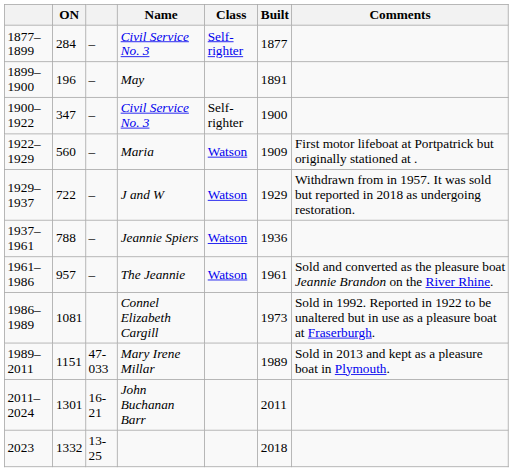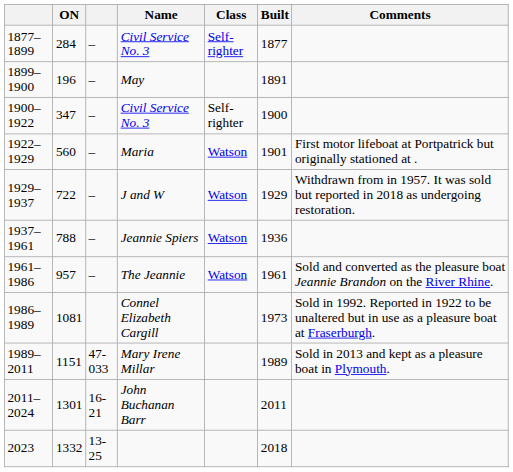 <table class="wikitable sortable">
 <tr>
 <th></th>
 <th>ON</th>
 <th></th>
 <th>Name</th>
 <th>Class</th>
 <th>Built</th>
 <th class=unsortable>Comments</th>
 </tr>
 <tr>
 <td>1877–1899</td>
 <td>284</td>
 <td>–</td>
 <td><em><a href='#'>Civil Service No. 3</a></em></td>
 <td><a href='#'>Self-righter</a></td>
 <td>1877</td>
 <td></td>
 </tr>
 <tr>
 <td>1899–1900</td>
 <td>196</td>
 <td>–</td>
 <td><em>May</em></td>
 <td></td>
 <td>1891</td>
 <td></td>
 </tr>
 <tr>
 <td>1900–1922</td>
 <td>347</td>
 <td>–</td>
 <td><em><a href='#'>Civil Service No. 3</a></em></td>
 <td>Self-righter</td>
 <td>1900</td>
 <td></td>
 </tr>
 <tr>
 <td>1922–1929</td>
 <td>560</td>
 <td>–</td>
 <td><em>Maria</em></td>
 <td><a href='#'>Watson</a></td>
-<td>1909</td>
+<td>1901</td>
 <td>First motor lifeboat at Portpatrick but originally stationed at .</td>
 </tr>
 <tr>
 <td>1929–1937</td>
 <td>722</td>
 <td>–</td>
 <td><em>J and W</em></td>
 <td><a href='#'>Watson</a></td>
 <td>1929</td>
 <td>Withdrawn from  in 1957. It was sold but reported in 2018 as undergoing restoration.</td>
 </tr>
 <tr>
 <td>1937–1961</td>
 <td>788</td>
 <td>–</td>
 <td><em>Jeannie Spiers</em></td>
 <td><a href='#'>Watson</a></td>
 <td>1936</td>
 <td></td>
 </tr>
 <tr>
 <td>1961–1986</td>
 <td>957</td>
 <td>–</td>
 <td><em>The Jeannie</em></td>
 <td><a href='#'>Watson</a></td>
 <td>1961</td>
 <td>Sold and converted as the pleasure boat <em>Jeannie Brandon</em> on the <a href='#'>River Rhine</a>.</td>
 </tr>
 <tr>
 <td>1986–1989</td>
 <td>1081</td>
 <td></td>
 <td><em>Connel Elizabeth Cargill</em></td>
 <td></td>
 <td>1973</td>
 <td>Sold in 1992. Reported in 1922 to be unaltered but in use as a pleasure boat at <a href='#'>Fraserburgh</a>.</td>
 </tr>
 <tr>
 <td>1989–2011</td>
 <td>1151</td>
 <td>47-033</td>
 <td><em>Mary Irene Millar</em></td>
 <td></td>
 <td>1989</td>
 <td>Sold in 2013 and kept as a pleasure boat in <a href='#'>Plymouth</a>.</td>
 </tr>
 <tr>
 <td>2011–2024</td>
 <td>1301</td>
 <td>16-21</td>
 <td><em>John Buchanan Barr</em></td>
 <td></td>
 <td>2011</td>
 <td></td>
 </tr>
 <tr>
 <td>2023</td>
 <td>1332</td>
 <td>13-25</td>
 <td><em></em></td>
 <td></td>
 <td>2018</td>
 <td></td>
 </tr>
 </table>
